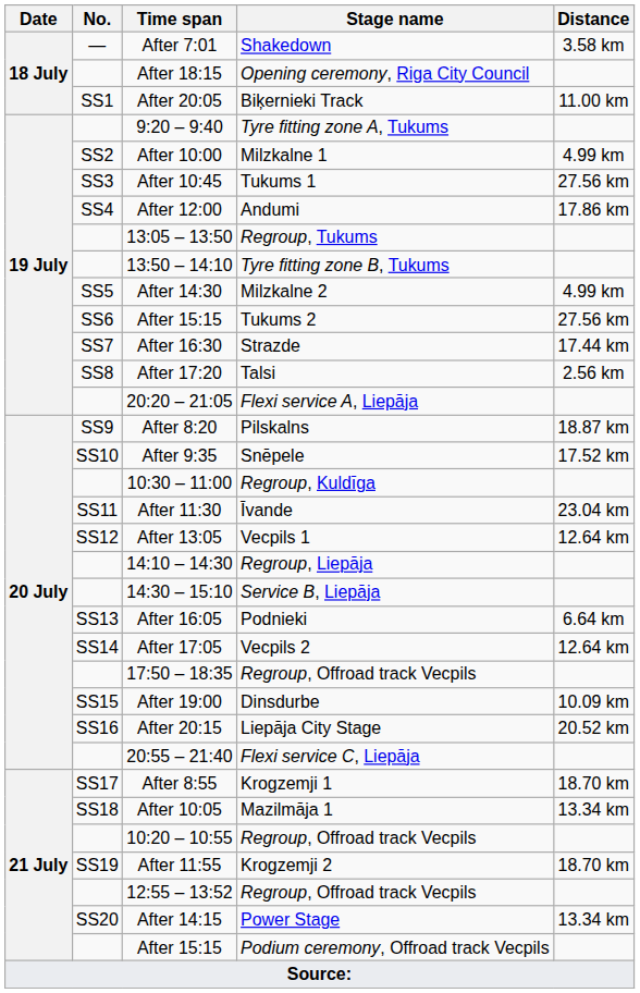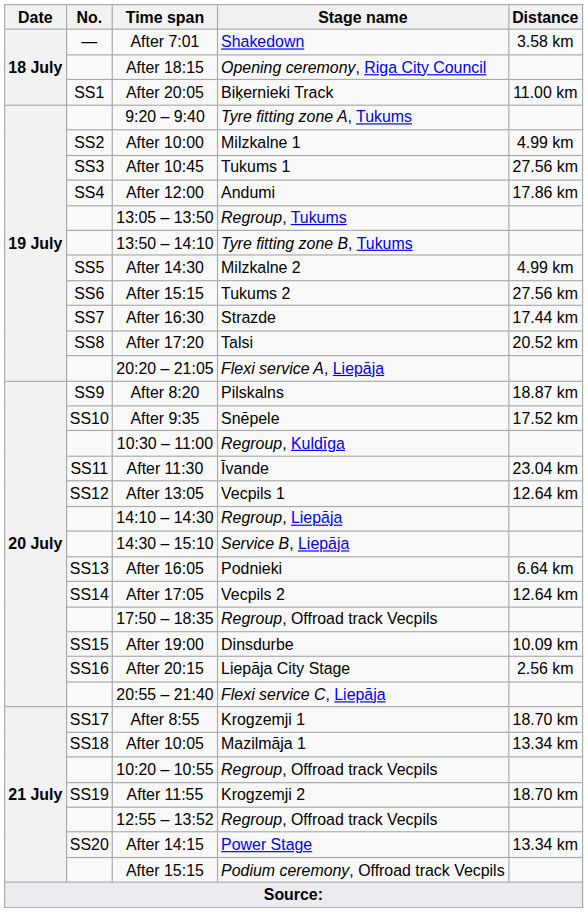 <table class="wikitable" style="font-size: 85%;">
 <tr>
 <th>Date</th>
 <th>No.</th>
 <th>Time span</th>
 <th>Stage name</th>
 <th>Distance</th>
 </tr>
 <tr>
 <th rowspan="3">18 July</th>
 <td align="center">—</td>
 <td align="center">After 7:01</td>
 <td><a href='#'>Shakedown</a></td>
 <td align="center">3.58 km</td>
 </tr>
 <tr>
 <td align="center"></td>
 <td align="center">After 18:15</td>
 <td><em>Opening ceremony</em>, <a href='#'>Riga City Council</a></td>
 <td></td>
 </tr>
 <tr>
 <td align="center">SS1</td>
 <td align="center">After 20:05</td>
 <td>Biķernieki Track</td>
 <td align="center">11.00 km</td>
 </tr>
 <tr>
 <th rowspan="11">19 July</th>
 <td align="center"></td>
 <td align="center">9:20 – 9:40</td>
 <td><em>Tyre fitting zone A</em>, <a href='#'>Tukums</a></td>
 <td></td>
 </tr>
 <tr>
 <td align="center">SS2</td>
 <td align="center">After 10:00</td>
 <td>Milzkalne 1</td>
 <td align="center">4.99 km</td>
 </tr>
 <tr>
 <td align="center">SS3</td>
 <td align="center">After 10:45</td>
 <td>Tukums 1</td>
 <td align="center">27.56 km</td>
 </tr>
 <tr>
 <td align="center">SS4</td>
 <td align="center">After 12:00</td>
 <td>Andumi</td>
 <td align="center">17.86 km</td>
 </tr>
 <tr>
 <td align="center"></td>
 <td align="center">13:05 – 13:50</td>
 <td><em>Regroup</em>, <a href='#'>Tukums</a></td>
 <td></td>
 </tr>
 <tr>
 <td align="center"></td>
 <td align="center">13:50 – 14:10</td>
 <td><em>Tyre fitting zone B</em>, <a href='#'>Tukums</a></td>
 <td></td>
 </tr>
 <tr>
 <td align="center">SS5</td>
 <td align="center">After 14:30</td>
 <td>Milzkalne 2</td>
 <td align="center">4.99 km</td>
 </tr>
 <tr>
 <td align="center">SS6</td>
 <td align="center">After 15:15</td>
 <td>Tukums 2</td>
 <td align="center">27.56 km</td>
 </tr>
 <tr>
 <td align="center">SS7</td>
 <td align="center">After 16:30</td>
 <td>Strazde</td>
 <td align="center">17.44 km</td>
 </tr>
 <tr>
 <td align="center">SS8</td>
 <td align="center">After 17:20</td>
 <td>Talsi</td>
-<td align="center">2.56 km</td>
+<td align="center">20.52 km</td>
 </tr>
 <tr>
 <td align="center"></td>
 <td align="center">20:20 – 21:05</td>
 <td><em>Flexi service A</em>, <a href='#'>Liepāja</a></td>
 <td></td>
 </tr>
 <tr>
 <th rowspan="13">20 July</th>
 <td align="center">SS9</td>
 <td align="center">After 8:20</td>
 <td>Pilskalns</td>
 <td align="center">18.87 km</td>
 </tr>
 <tr>
 <td align="center">SS10</td>
 <td align="center">After 9:35</td>
 <td>Snēpele</td>
 <td align="center">17.52 km</td>
 </tr>
 <tr>
 <td align="center"></td>
 <td align="center">10:30 – 11:00</td>
 <td><em>Regroup</em>, <a href='#'>Kuldīga</a></td>
 <td></td>
 </tr>
 <tr>
 <td align="center">SS11</td>
 <td align="center">After 11:30</td>
 <td>Īvande</td>
 <td align="center">23.04 km</td>
 </tr>
 <tr>
 <td align="center">SS12</td>
 <td align="center">After 13:05</td>
 <td>Vecpils 1</td>
 <td align="center">12.64 km</td>
 </tr>
 <tr>
 <td align="center"></td>
 <td align="center">14:10 – 14:30</td>
 <td><em>Regroup</em>, <a href='#'>Liepāja</a></td>
 <td></td>
 </tr>
 <tr>
 <td align="center"></td>
 <td align="center">14:30 – 15:10</td>
 <td><em>Service B</em>, <a href='#'>Liepāja</a></td>
 <td></td>
 </tr>
 <tr>
 <td align="center">SS13</td>
 <td align="center">After 16:05</td>
 <td>Podnieki</td>
 <td align="center">6.64 km</td>
 </tr>
 <tr>
 <td align="center">SS14</td>
 <td align="center">After 17:05</td>
 <td>Vecpils 2</td>
 <td align="center">12.64 km</td>
 </tr>
 <tr>
 <td align="center"></td>
 <td align="center">17:50 – 18:35</td>
 <td><em>Regroup</em>, Offroad track Vecpils</td>
 <td></td>
 </tr>
 <tr>
 <td align="center">SS15</td>
 <td align="center">After 19:00</td>
 <td>Dinsdurbe</td>
 <td align="center">10.09 km</td>
 </tr>
 <tr>
 <td align="center">SS16</td>
 <td align="center">After 20:15</td>
 <td>Liepāja City Stage</td>
-<td align="center">20.52 km</td>
+<td align="center">2.56 km</td>
 </tr>
 <tr>
 <td align="center"></td>
 <td align="center">20:55 – 21:40</td>
 <td><em>Flexi service C</em>, <a href='#'>Liepāja</a></td>
 <td></td>
 </tr>
 <tr>
 <th rowspan="7">21 July</th>
 <td align="center">SS17</td>
 <td align="center">After 8:55</td>
 <td>Krogzemji 1</td>
 <td align="center">18.70 km</td>
 </tr>
 <tr>
 <td align="center">SS18</td>
 <td align="center">After 10:05</td>
 <td>Mazilmāja 1</td>
 <td align="center">13.34 km</td>
 </tr>
 <tr>
 <td align="center"></td>
 <td align="center">10:20 – 10:55</td>
 <td><em>Regroup</em>, Offroad track Vecpils</td>
 <td></td>
 </tr>
 <tr>
 <td align="center">SS19</td>
 <td align="center">After 11:55</td>
 <td>Krogzemji 2</td>
 <td align="center">18.70 km</td>
 </tr>
 <tr>
 <td align="center"></td>
 <td align="center">12:55 – 13:52</td>
 <td><em>Regroup</em>, Offroad track Vecpils</td>
 <td></td>
 </tr>
 <tr>
 <td align="center">SS20</td>
 <td align="center">After 14:15</td>
 <td><a href='#'>Power Stage</a></td>
 <td align="center">13.34 km</td>
 </tr>
 <tr>
 <td align="center"></td>
 <td align="center">After 15:15</td>
 <td><em>Podium ceremony</em>, Offroad track Vecpils</td>
 <td></td>
 </tr>
 <tr>
 <td colspan="5" style="background-color:#EAECF0;text-align:center"><strong>Source:</strong></td>
 </tr>
 <tr>
 </tr>
 </table>
